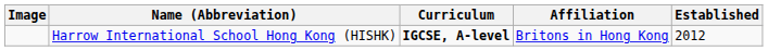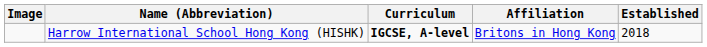 <table class="wikitable sortable">
 <tr>
 <th>Image</th>
 <th>Name (Abbreviation)</th>
 <th>Curriculum</th>
 <th>Affiliation</th>
 <th>Established</th>
 </tr>
 <tr>
 <td></td>
 <td><a href='#'>Harrow International School Hong Kong</a> (HISHK)</td>
 <td><strong>IGCSE, A-level</strong></td>
 <td><a href='#'>Britons in Hong Kong</a></td>
-<td>2012</td>
+<td>2018</td>
 </tr>
 </table>
